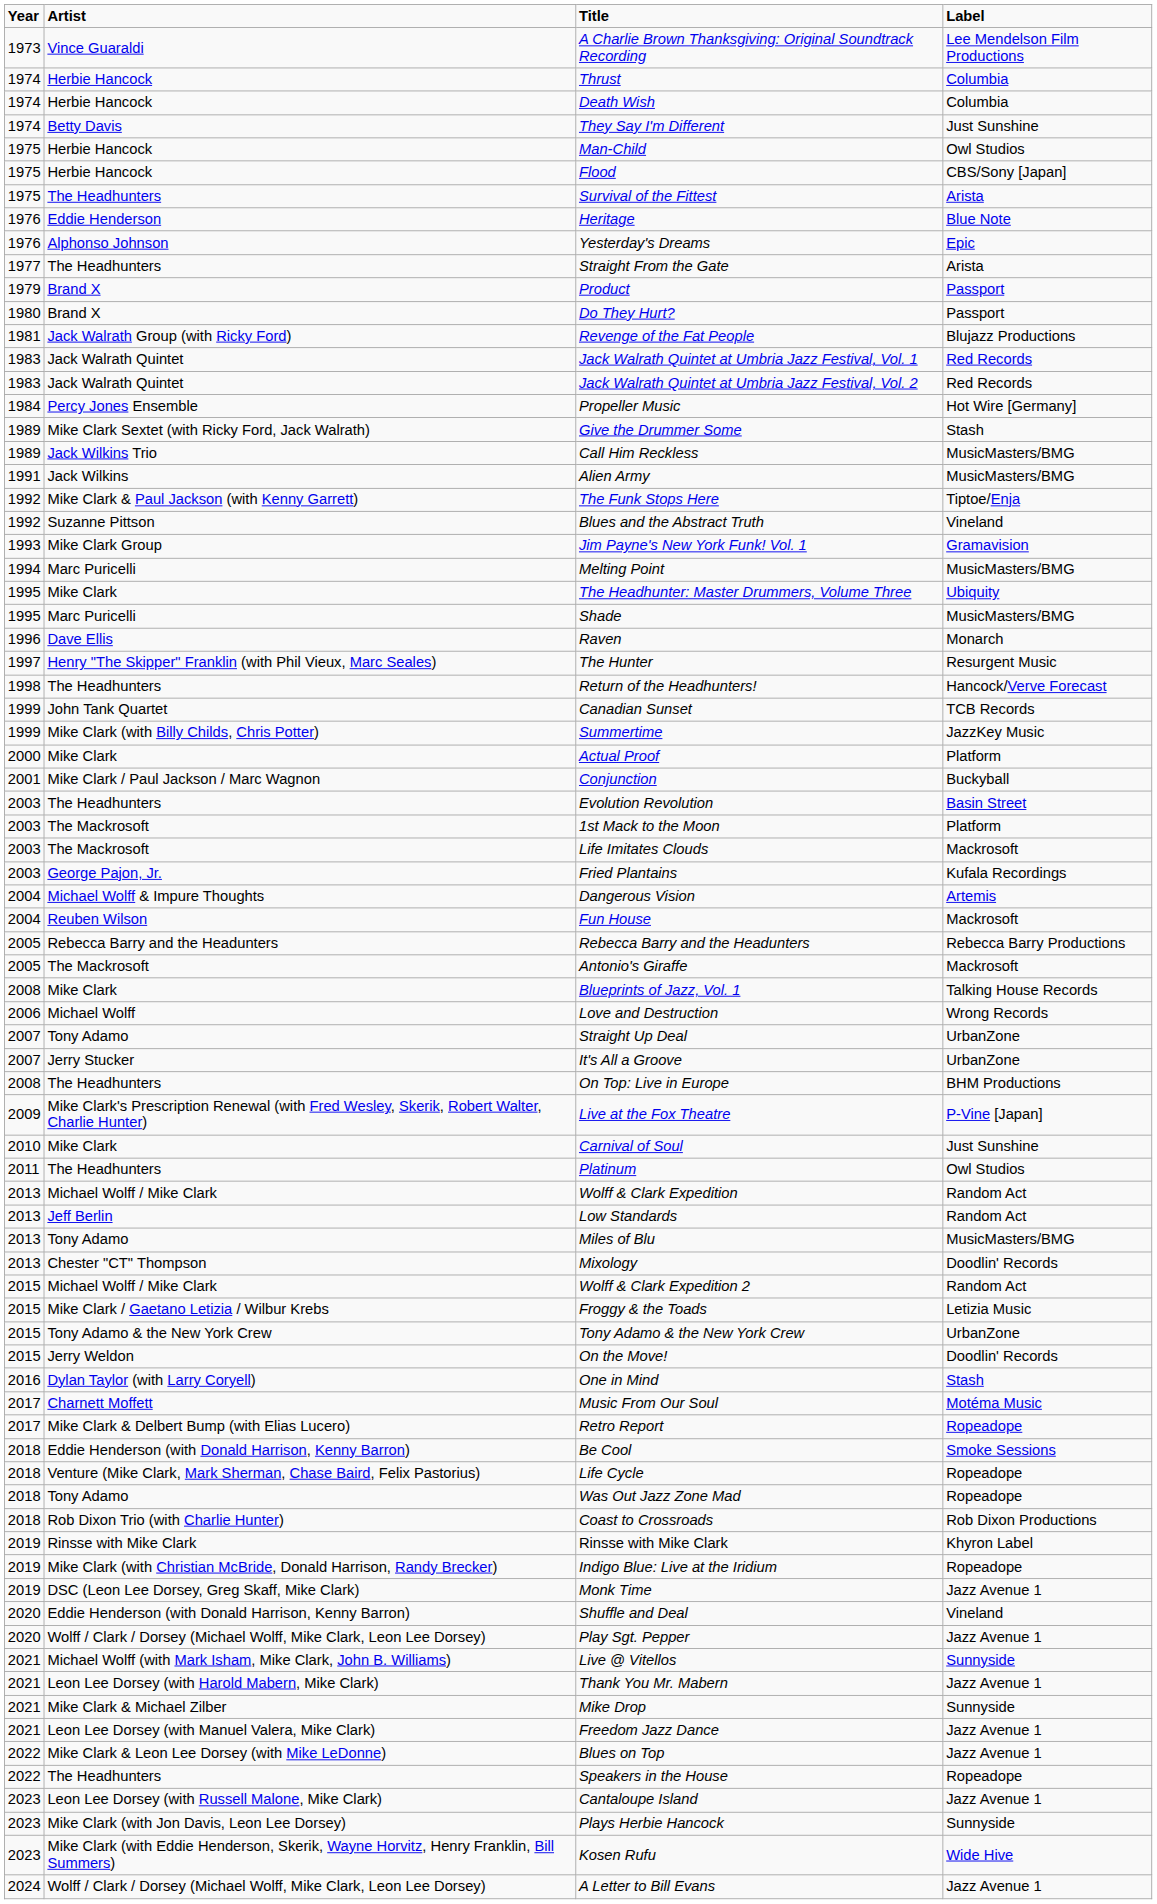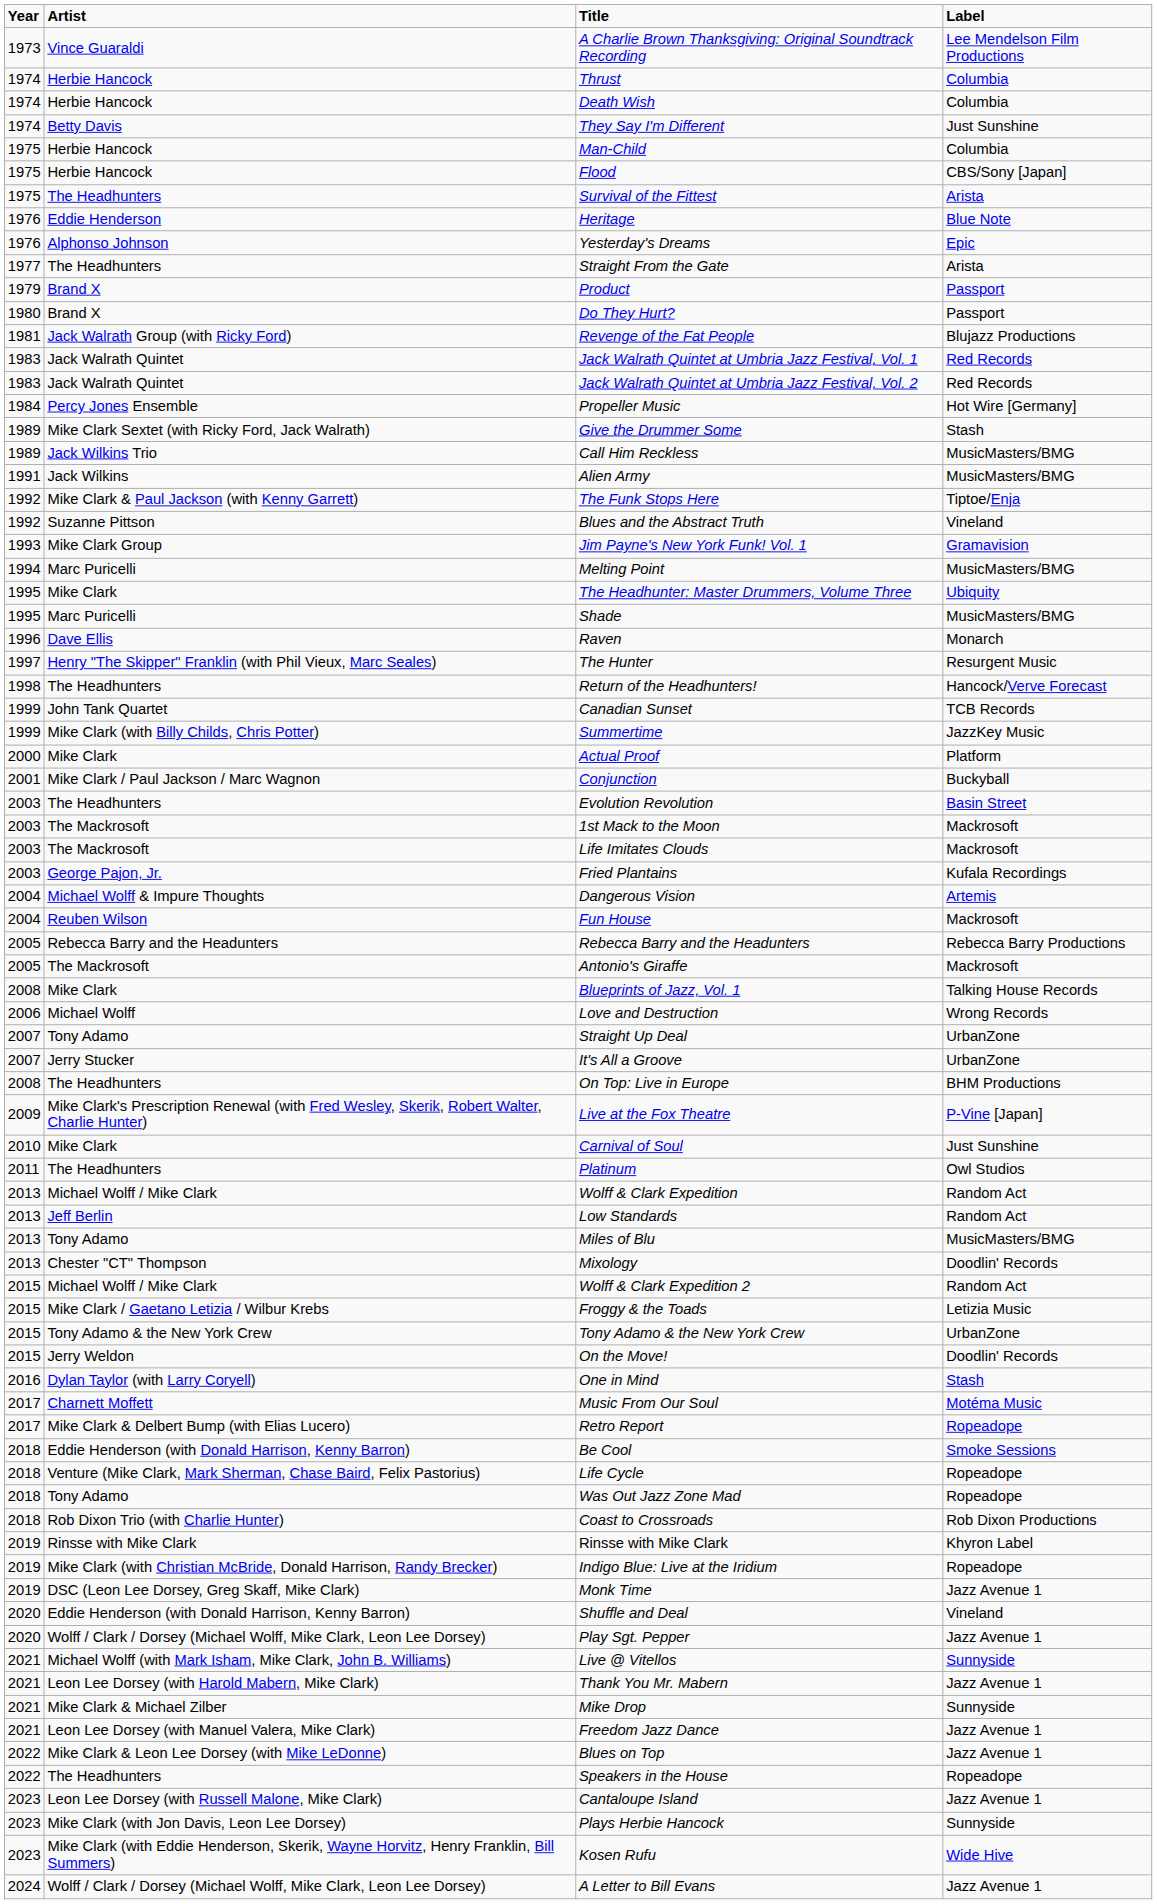 <table class="wikitable">
 <tr>
 <td><strong>Year</strong></td>
 <td><strong>Artist</strong></td>
 <td><strong>Title</strong></td>
 <td><strong>Label</strong></td>
 </tr>
 <tr>
 <td>1973</td>
 <td><a href='#'>Vince Guaraldi</a></td>
 <td><em><a href='#'>A Charlie Brown Thanksgiving: Original Soundtrack Recording</a></em></td>
 <td><a href='#'>Lee Mendelson Film Productions</a></td>
 </tr>
 <tr>
 <td>1974</td>
 <td><a href='#'>Herbie Hancock</a></td>
 <td><em><a href='#'>Thrust</a></em></td>
 <td><a href='#'>Columbia</a></td>
 </tr>
 <tr>
 <td>1974</td>
 <td>Herbie Hancock</td>
 <td><em><a href='#'>Death Wish</a></em></td>
 <td>Columbia</td>
 </tr>
 <tr>
 <td>1974</td>
 <td><a href='#'>Betty Davis</a></td>
 <td><em><a href='#'>They Say I'm Different</a></em></td>
 <td>Just Sunshine</td>
 </tr>
 <tr>
 <td>1975</td>
 <td>Herbie Hancock</td>
 <td><em><a href='#'>Man-Child</a></em></td>
-<td>Owl Studios</td>
+<td>Columbia</td>
 </tr>
 <tr>
 <td>1975</td>
 <td>Herbie Hancock</td>
 <td><em><a href='#'>Flood</a></em></td>
 <td>CBS/Sony [Japan]</td>
 </tr>
 <tr>
 <td>1975</td>
 <td><a href='#'>The Headhunters</a></td>
 <td><em><a href='#'>Survival of the Fittest</a></em></td>
 <td><a href='#'>Arista</a></td>
 </tr>
 <tr>
 <td>1976</td>
 <td><a href='#'>Eddie Henderson</a></td>
 <td><em><a href='#'>Heritage</a></em></td>
 <td><a href='#'>Blue Note</a></td>
 </tr>
 <tr>
 <td>1976</td>
 <td><a href='#'>Alphonso Johnson</a></td>
 <td><em>Yesterday's Dreams</em></td>
 <td><a href='#'>Epic</a></td>
 </tr>
 <tr>
 <td>1977</td>
 <td>The Headhunters</td>
 <td><em>Straight From the Gate</em></td>
 <td>Arista</td>
 </tr>
 <tr>
 <td>1979</td>
 <td><a href='#'>Brand X</a></td>
 <td><em><a href='#'>Product</a></em></td>
 <td><a href='#'>Passport</a></td>
 </tr>
 <tr>
 <td>1980</td>
 <td>Brand X</td>
 <td><em><a href='#'>Do They Hurt?</a></em></td>
 <td>Passport</td>
 </tr>
 <tr>
 <td>1981</td>
 <td><a href='#'>Jack Walrath</a> Group (with <a href='#'>Ricky Ford</a>)</td>
 <td><em><a href='#'>Revenge of the Fat People</a></em></td>
 <td>Blujazz Productions</td>
 </tr>
 <tr>
 <td>1983</td>
 <td>Jack Walrath Quintet</td>
 <td><em><a href='#'>Jack Walrath Quintet at Umbria Jazz Festival, Vol. 1</a></em></td>
 <td><a href='#'>Red Records</a></td>
 </tr>
 <tr>
 <td>1983</td>
 <td>Jack Walrath Quintet</td>
 <td><em><a href='#'>Jack Walrath Quintet at Umbria Jazz Festival, Vol. 2</a></em></td>
 <td>Red Records</td>
 </tr>
 <tr>
 <td>1984</td>
 <td><a href='#'>Percy Jones</a> Ensemble</td>
 <td><em>Propeller Music</em></td>
 <td>Hot Wire [Germany]</td>
 </tr>
 <tr>
 <td>1989</td>
 <td>Mike Clark Sextet (with Ricky Ford, Jack Walrath)</td>
 <td><em><a href='#'>Give the Drummer Some</a></em></td>
 <td>Stash</td>
 </tr>
 <tr>
 <td>1989</td>
 <td><a href='#'>Jack Wilkins</a> Trio</td>
 <td><em>Call Him Reckless</em></td>
 <td>MusicMasters/BMG</td>
 </tr>
 <tr>
 <td>1991</td>
 <td>Jack Wilkins</td>
 <td><em>Alien Army</em></td>
 <td>MusicMasters/BMG</td>
 </tr>
 <tr>
 <td>1992</td>
 <td>Mike Clark & <a href='#'>Paul Jackson</a> (with <a href='#'>Kenny Garrett</a>)</td>
 <td><em><a href='#'>The Funk Stops Here</a></em></td>
 <td>Tiptoe/<a href='#'>Enja</a></td>
 </tr>
 <tr>
 <td>1992</td>
 <td>Suzanne Pittson</td>
 <td><em>Blues and the Abstract Truth</em></td>
 <td>Vineland</td>
 </tr>
 <tr>
 <td>1993</td>
 <td>Mike Clark Group</td>
 <td><em><a href='#'>Jim Payne's New York Funk! Vol. 1</a></em></td>
 <td><a href='#'>Gramavision</a></td>
 </tr>
 <tr>
 <td>1994</td>
 <td>Marc Puricelli</td>
 <td><em>Melting Point</em></td>
 <td>MusicMasters/BMG</td>
 </tr>
 <tr>
 <td>1995</td>
 <td>Mike Clark</td>
 <td><em><a href='#'>The Headhunter: Master Drummers, Volume Three</a></em></td>
 <td><a href='#'>Ubiquity</a></td>
 </tr>
 <tr>
 <td>1995</td>
 <td>Marc Puricelli</td>
 <td><em>Shade</em></td>
 <td>MusicMasters/BMG</td>
 </tr>
 <tr>
 <td>1996</td>
 <td><a href='#'>Dave Ellis</a></td>
 <td><em>Raven</em></td>
 <td>Monarch</td>
 </tr>
 <tr>
 <td>1997</td>
 <td><a href='#'>Henry "The Skipper" Franklin</a> (with Phil Vieux, <a href='#'>Marc Seales</a>)</td>
 <td><em>The Hunter</em></td>
 <td>Resurgent Music</td>
 </tr>
 <tr>
 <td>1998</td>
 <td>The Headhunters</td>
 <td><em>Return of the Headhunters!</em></td>
 <td>Hancock/<a href='#'>Verve Forecast</a></td>
 </tr>
 <tr>
 <td>1999</td>
 <td>John Tank Quartet</td>
 <td><em>Canadian Sunset</em></td>
 <td>TCB Records</td>
 </tr>
 <tr>
 <td>1999</td>
 <td>Mike Clark (with <a href='#'>Billy Childs</a>, <a href='#'>Chris Potter</a>)</td>
 <td><em><a href='#'>Summertime</a></em></td>
 <td>JazzKey Music</td>
 </tr>
 <tr>
 <td>2000</td>
 <td>Mike Clark</td>
 <td><em><a href='#'>Actual Proof</a></em></td>
 <td>Platform</td>
 </tr>
 <tr>
 <td>2001</td>
 <td>Mike Clark / Paul Jackson / Marc Wagnon</td>
 <td><em><a href='#'>Conjunction</a></em></td>
 <td>Buckyball</td>
 </tr>
 <tr>
 <td>2003</td>
 <td>The Headhunters</td>
 <td><em>Evolution Revolution</em></td>
 <td><a href='#'>Basin Street</a></td>
 </tr>
 <tr>
 <td>2003</td>
 <td>The Mackrosoft</td>
 <td><em>1st Mack to the Moon</em></td>
-<td>Platform</td>
+<td>Mackrosoft</td>
 </tr>
 <tr>
 <td>2003</td>
 <td>The Mackrosoft</td>
 <td><em>Life Imitates Clouds</em></td>
 <td>Mackrosoft</td>
 </tr>
 <tr>
 <td>2003</td>
 <td><a href='#'>George Pajon, Jr.</a></td>
 <td><em>Fried Plantains</em></td>
 <td>Kufala Recordings</td>
 </tr>
 <tr>
 <td>2004</td>
 <td><a href='#'>Michael Wolff</a> & Impure Thoughts</td>
 <td><em>Dangerous Vision</em></td>
 <td><a href='#'>Artemis</a></td>
 </tr>
 <tr>
 <td>2004</td>
 <td><a href='#'>Reuben Wilson</a></td>
 <td><em><a href='#'>Fun House</a></em></td>
 <td>Mackrosoft</td>
 </tr>
 <tr>
 <td>2005</td>
 <td>Rebecca Barry and the Headunters</td>
 <td><em>Rebecca Barry and the Headunters</em></td>
 <td>Rebecca Barry Productions</td>
 </tr>
 <tr>
 <td>2005</td>
 <td>The Mackrosoft</td>
 <td><em>Antonio's Giraffe</em></td>
 <td>Mackrosoft</td>
 </tr>
 <tr>
 <td>2008</td>
 <td>Mike Clark</td>
 <td><em><a href='#'>Blueprints of Jazz, Vol. 1</a></em></td>
 <td>Talking House Records</td>
 </tr>
 <tr>
 <td>2006</td>
 <td>Michael Wolff</td>
 <td><em>Love and Destruction</em></td>
 <td>Wrong Records</td>
 </tr>
 <tr>
 <td>2007</td>
 <td>Tony Adamo</td>
 <td><em>Straight Up Deal</em></td>
 <td>UrbanZone</td>
 </tr>
 <tr>
 <td>2007</td>
 <td>Jerry Stucker</td>
 <td><em>It's All a Groove</em></td>
 <td>UrbanZone</td>
 </tr>
 <tr>
 <td>2008</td>
 <td>The Headhunters</td>
 <td><em>On Top: Live in Europe</em></td>
 <td>BHM Productions</td>
 </tr>
 <tr>
 <td>2009</td>
 <td>Mike Clark's Prescription Renewal (with <a href='#'>Fred Wesley</a>, <a href='#'>Skerik</a>, <a href='#'>Robert Walter</a>, <a href='#'>Charlie Hunter</a>)</td>
 <td><em><a href='#'>Live at the Fox Theatre</a></em></td>
 <td><a href='#'>P-Vine</a> [Japan]</td>
 </tr>
 <tr>
 <td>2010</td>
 <td>Mike Clark</td>
 <td><em><a href='#'>Carnival of Soul</a></em></td>
 <td>Just Sunshine</td>
 </tr>
 <tr>
 <td>2011</td>
 <td>The Headhunters</td>
 <td><em><a href='#'>Platinum</a></em></td>
 <td>Owl Studios</td>
 </tr>
 <tr>
 <td>2013</td>
 <td>Michael Wolff / Mike Clark</td>
 <td><em>Wolff & Clark Expedition</em></td>
 <td>Random Act</td>
 </tr>
 <tr>
 <td>2013</td>
 <td><a href='#'>Jeff Berlin</a></td>
 <td><em>Low Standards</em></td>
 <td>Random Act</td>
 </tr>
 <tr>
 <td>2013</td>
 <td>Tony Adamo</td>
 <td><em>Miles of Blu</em></td>
 <td>MusicMasters/BMG</td>
 </tr>
 <tr>
 <td>2013</td>
 <td>Chester "CT" Thompson</td>
 <td><em>Mixology</em></td>
 <td>Doodlin' Records</td>
 </tr>
 <tr>
 <td>2015</td>
 <td>Michael Wolff / Mike Clark</td>
 <td><em>Wolff & Clark Expedition 2</em></td>
 <td>Random Act</td>
 </tr>
 <tr>
 <td>2015</td>
 <td>Mike Clark / <a href='#'>Gaetano Letizia</a> / Wilbur Krebs</td>
 <td><em>Froggy & the Toads</em></td>
 <td>Letizia Music</td>
 </tr>
 <tr>
 <td>2015</td>
 <td>Tony Adamo & the New York Crew</td>
 <td><em>Tony Adamo & the New York Crew</em></td>
 <td>UrbanZone</td>
 </tr>
 <tr>
 <td>2015</td>
 <td>Jerry Weldon</td>
 <td><em>On the Move!</em></td>
 <td>Doodlin' Records</td>
 </tr>
 <tr>
 <td>2016</td>
 <td><a href='#'>Dylan Taylor</a> (with <a href='#'>Larry Coryell</a>)</td>
 <td><em> One in Mind </em></td>
 <td><a href='#'>Stash</a></td>
 </tr>
 <tr>
 <td>2017</td>
 <td><a href='#'>Charnett Moffett</a></td>
 <td><em>Music From Our Soul</em></td>
 <td><a href='#'>Motéma Music</a></td>
 </tr>
 <tr>
 <td>2017</td>
 <td>Mike Clark & Delbert Bump (with Elias Lucero)</td>
 <td><em>Retro Report</em></td>
 <td><a href='#'>Ropeadope</a></td>
 </tr>
 <tr>
 <td>2018</td>
 <td>Eddie Henderson (with <a href='#'>Donald Harrison</a>, <a href='#'>Kenny Barron</a>)</td>
 <td><em>Be Cool</em></td>
 <td><a href='#'>Smoke Sessions</a></td>
 </tr>
 <tr>
 <td>2018</td>
 <td>Venture (Mike Clark, <a href='#'>Mark Sherman</a>, <a href='#'>Chase Baird</a>, Felix Pastorius)</td>
 <td><em>Life Cycle</em></td>
 <td>Ropeadope</td>
 </tr>
 <tr>
 <td>2018</td>
 <td>Tony Adamo</td>
 <td><em>Was Out Jazz Zone Mad</em></td>
 <td>Ropeadope</td>
 </tr>
 <tr>
 <td>2018</td>
 <td>Rob Dixon Trio (with <a href='#'>Charlie Hunter</a>)</td>
 <td><em>Coast to Crossroads</em></td>
 <td>Rob Dixon Productions</td>
 </tr>
 <tr>
 <td>2019</td>
 <td>Rinsse with Mike Clark</td>
 <td>Rinsse with Mike Clark</td>
 <td>Khyron Label</td>
 </tr>
 <tr>
 <td>2019</td>
 <td>Mike Clark (with <a href='#'>Christian McBride</a>, Donald Harrison, <a href='#'>Randy Brecker</a>)</td>
 <td><em>Indigo Blue: Live at the Iridium</em></td>
 <td>Ropeadope</td>
 </tr>
 <tr>
 <td>2019</td>
 <td>DSC (Leon Lee Dorsey, Greg Skaff, Mike Clark)</td>
 <td><em>Monk Time</em></td>
 <td>Jazz Avenue 1</td>
 </tr>
 <tr>
 <td>2020</td>
 <td>Eddie Henderson (with Donald Harrison, Kenny Barron)</td>
 <td><em>Shuffle and Deal</em></td>
 <td>Vineland</td>
 </tr>
 <tr>
 <td>2020</td>
 <td>Wolff / Clark / Dorsey (Michael Wolff, Mike Clark, Leon Lee Dorsey)</td>
 <td><em>Play Sgt. Pepper</em></td>
 <td>Jazz Avenue 1</td>
 </tr>
 <tr>
 <td>2021</td>
 <td>Michael Wolff (with <a href='#'>Mark Isham</a>, Mike Clark, <a href='#'>John B. Williams</a>)</td>
 <td><em>Live @ Vitellos</em></td>
 <td><a href='#'>Sunnyside</a></td>
 </tr>
 <tr>
 <td>2021</td>
 <td>Leon Lee Dorsey (with <a href='#'>Harold Mabern</a>, Mike Clark)</td>
 <td><em>Thank You Mr. Mabern</em></td>
 <td>Jazz Avenue 1</td>
 </tr>
 <tr>
 <td>2021</td>
 <td>Mike Clark & Michael Zilber</td>
 <td><em>Mike Drop</em></td>
 <td>Sunnyside</td>
 </tr>
 <tr>
 <td>2021</td>
 <td>Leon Lee Dorsey (with Manuel Valera, Mike Clark)</td>
 <td><em>Freedom Jazz Dance</em></td>
 <td>Jazz Avenue 1</td>
 </tr>
 <tr>
 <td>2022</td>
 <td>Mike Clark & Leon Lee Dorsey (with <a href='#'>Mike LeDonne</a>)</td>
 <td><em>Blues on Top</em></td>
 <td>Jazz Avenue 1</td>
 </tr>
 <tr>
 <td>2022</td>
 <td>The Headhunters</td>
 <td><em>Speakers in the House</em></td>
 <td>Ropeadope</td>
 </tr>
 <tr>
 <td>2023</td>
 <td>Leon Lee Dorsey (with <a href='#'>Russell Malone</a>, Mike Clark)</td>
 <td><em>Cantaloupe Island</em></td>
 <td>Jazz Avenue 1</td>
 </tr>
 <tr>
 <td>2023</td>
 <td>Mike Clark (with Jon Davis, Leon Lee Dorsey)</td>
 <td><em>Plays Herbie Hancock</em></td>
 <td>Sunnyside</td>
 </tr>
 <tr>
 <td>2023</td>
 <td>Mike Clark (with Eddie Henderson, Skerik, <a href='#'>Wayne Horvitz</a>, Henry Franklin, <a href='#'>Bill Summers</a>)</td>
 <td><em>Kosen Rufu</em></td>
 <td><a href='#'>Wide Hive</a></td>
 </tr>
 <tr>
 <td>2024</td>
 <td>Wolff / Clark / Dorsey (Michael Wolff, Mike Clark, Leon Lee Dorsey)</td>
 <td><em>A Letter to Bill Evans</em></td>
 <td>Jazz Avenue 1</td>
 </tr>
 </table>
